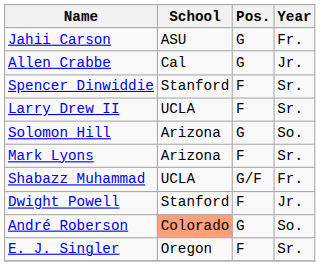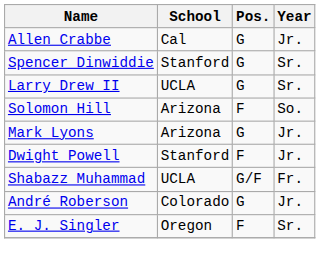 <table class="wikitable">
 <tr>
 <th>Name</th>
 <th>School</th>
 <th>Pos.</th>
 <th>Year</th>
-</tr>
-<tr>
-<td><a href='#'>Jahii Carson</a></td>
-<td>ASU</td>
-<td>G</td>
-<td>Fr.</td>
 </tr>
 <tr>
 <td><a href='#'>Allen Crabbe</a></td>
 <td>Cal</td>
 <td>G</td>
 <td>Jr.</td>
 </tr>
 <tr>
 <td><a href='#'>Spencer Dinwiddie</a></td>
 <td>Stanford</td>
-<td>F</td>
+<td>G</td>
 <td>Sr.</td>
 </tr>
 <tr>
 <td><a href='#'>Larry Drew II</a></td>
 <td>UCLA</td>
-<td>F</td>
+<td>G</td>
 <td>Sr.</td>
 </tr>
 <tr>
 <td><a href='#'>Solomon Hill</a></td>
 <td>Arizona</td>
-<td>G</td>
+<td>F</td>
 <td>So.</td>
 </tr>
 <tr>
 <td><a href='#'>Mark Lyons</a></td>
 <td>Arizona</td>
+<td>G</td>
+<td>Jr.</td>
+</tr>
+<tr>
+<td><a href='#'>Dwight Powell</a></td>
+<td>Stanford</td>
 <td>F</td>
-<td>Sr.</td>
+<td>Jr.</td>
 </tr>
 <tr>
 <td><a href='#'>Shabazz Muhammad</a></td>
 <td>UCLA</td>
 <td>G/F</td>
 <td>Fr.</td>
 </tr>
 <tr>
-<td><a href='#'>Dwight Powell</a></td>
-<td>Stanford</td>
-<td>F</td>
+<td><a href='#'>André Roberson</a></td>
+<td>Colorado</td>
+<td>G</td>
 <td>Jr.</td>
-</tr>
-<tr>
-<td><a href='#'>André Roberson</a></td>
-<td style="background: lightsalmon;">Colorado</td>
-<td>G</td>
-<td>So.</td>
 </tr>
 <tr>
 <td><a href='#'>E. J. Singler</a></td>
 <td>Oregon</td>
 <td>F</td>
 <td>Sr.</td>
 </tr>
 <tr>
 </tr>
 </table>
